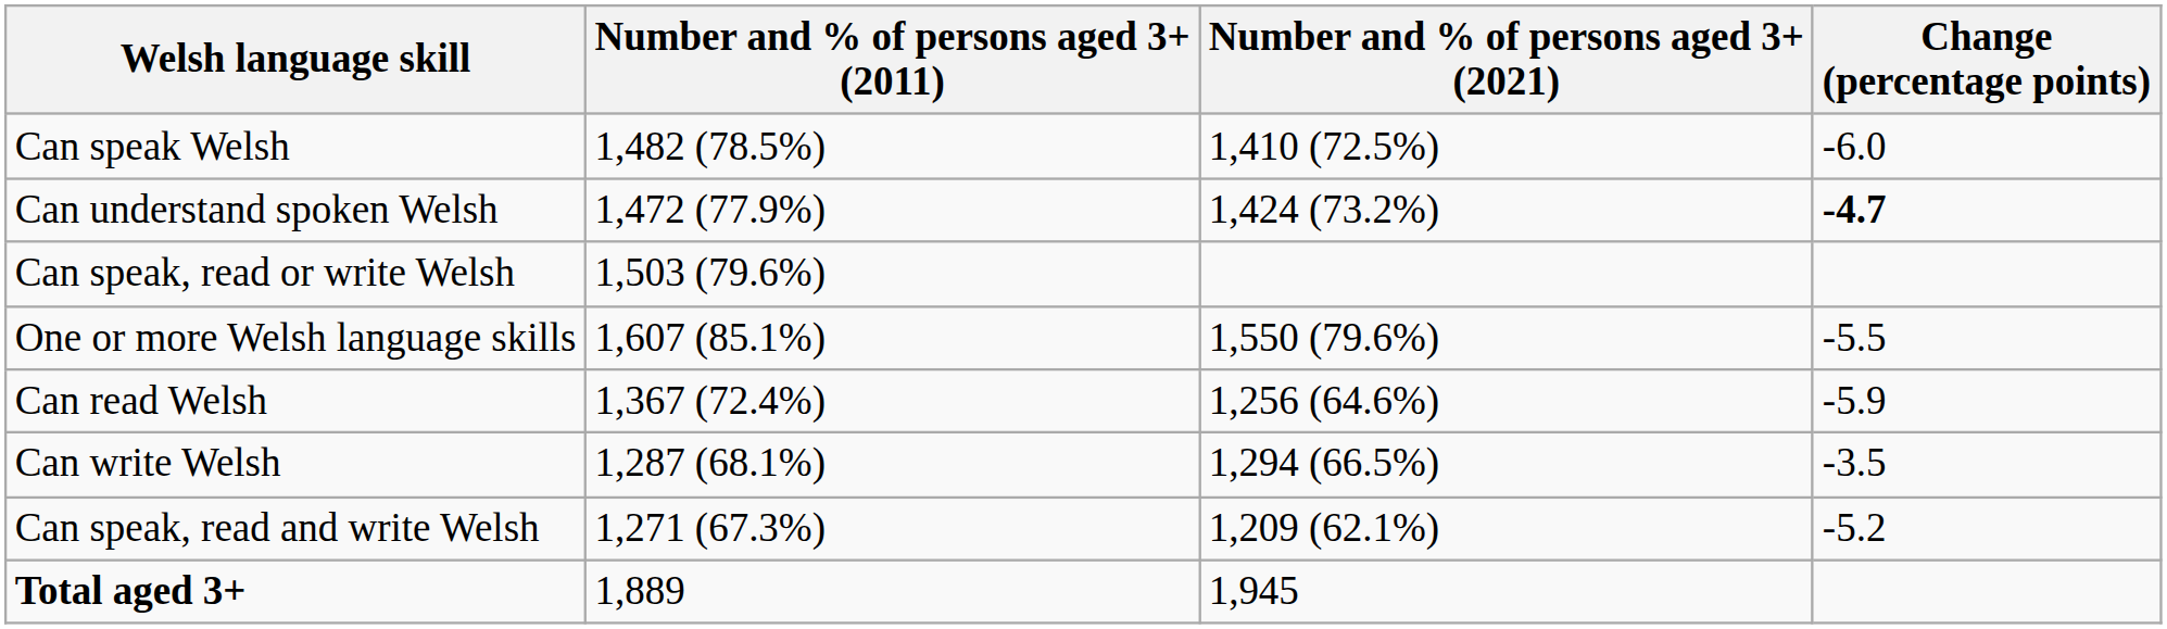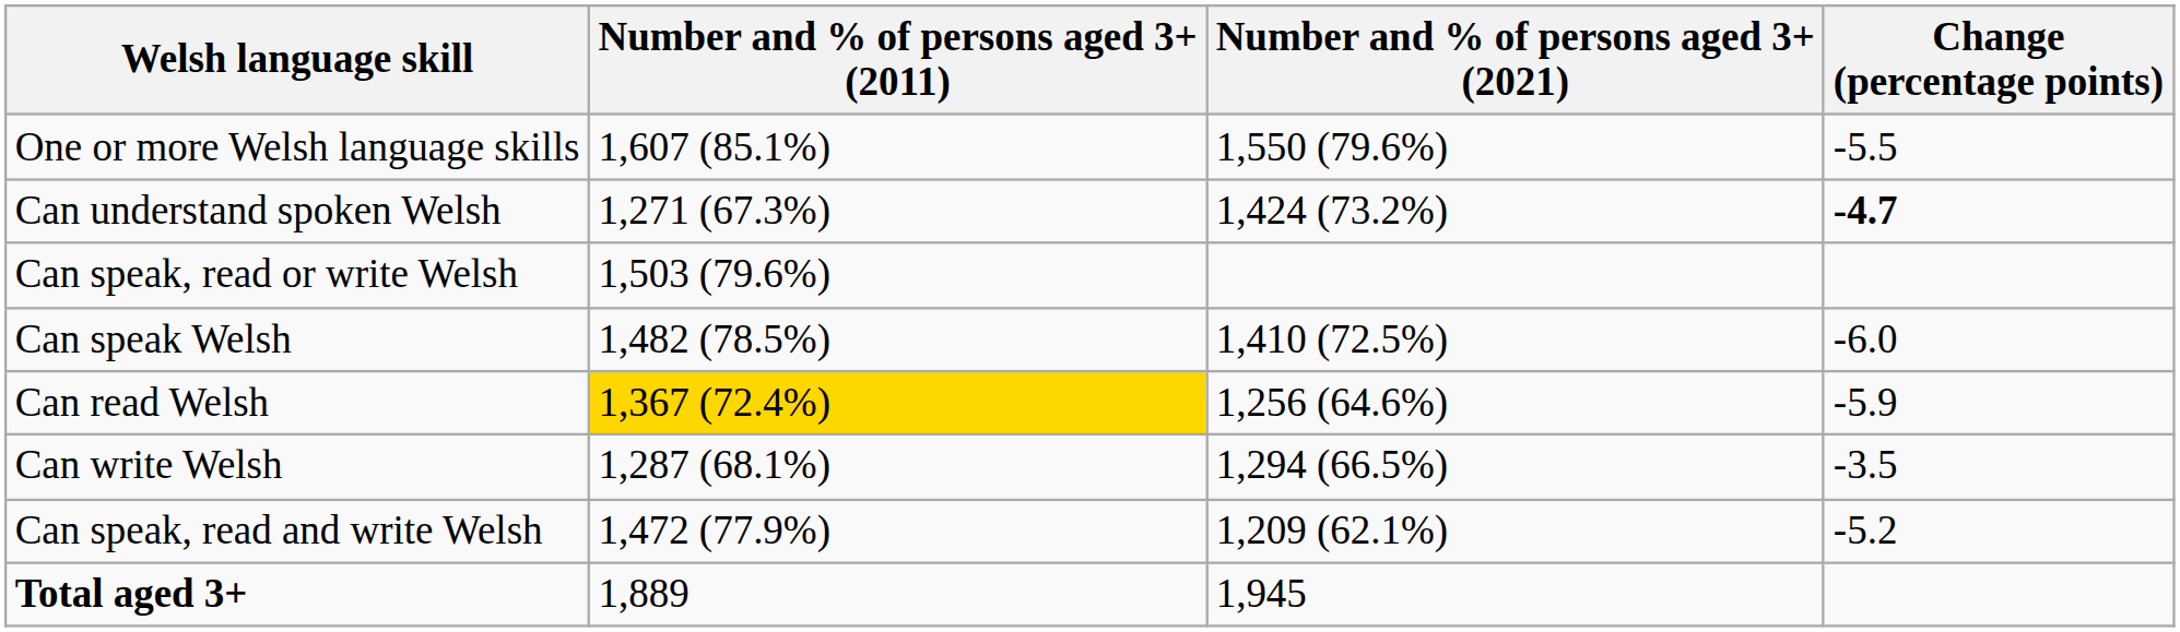 <table class="wikitable">
 <tr>
 <th>Welsh language skill</th>
 <th>Number and % of persons aged 3+<br>(2011)</th>
 <th>Number and % of persons aged 3+<br>(2021)</th>
 <th>Change<br>(percentage points)</th>
 </tr>
 <tr>
-<td>Can speak Welsh</td>
-<td>1,482 (78.5%)</td>
-<td>1,410 (72.5%)</td>
-<td>-6.0</td>
+<td>One or more Welsh language skills</td>
+<td>1,607 (85.1%)</td>
+<td>1,550 (79.6%)</td>
+<td>-5.5</td>
 </tr>
 <tr>
 <td>Can understand spoken Welsh</td>
-<td>1,472 (77.9%)</td>
+<td>1,271 (67.3%)</td>
 <td>1,424 (73.2%)</td>
 <td><strong>-4.7</strong></td>
 </tr>
 <tr>
 <td>Can speak, read or write Welsh</td>
 <td>1,503 (79.6%)</td>
 <td></td>
 <td></td>
 </tr>
 <tr>
-<td>One or more Welsh language skills</td>
-<td>1,607 (85.1%)</td>
-<td>1,550 (79.6%)</td>
-<td>-5.5</td>
+<td>Can speak Welsh</td>
+<td>1,482 (78.5%)</td>
+<td>1,410 (72.5%)</td>
+<td>-6.0</td>
 </tr>
 <tr>
 <td>Can read Welsh</td>
-<td>1,367 (72.4%)</td>
+<td style="background: gold;">1,367 (72.4%)</td>
 <td>1,256 (64.6%)</td>
 <td>-5.9</td>
 </tr>
 <tr>
 <td>Can write Welsh</td>
 <td>1,287 (68.1%)</td>
 <td>1,294 (66.5%)</td>
 <td>-3.5</td>
 </tr>
 <tr>
 <td>Can speak, read and write Welsh</td>
-<td>1,271 (67.3%)</td>
+<td>1,472 (77.9%)</td>
 <td>1,209 (62.1%)</td>
 <td>-5.2</td>
 </tr>
 <tr>
 <td><strong>Total aged 3+</strong></td>
 <td>1,889</td>
 <td>1,945</td>
 <td></td>
 </tr>
 </table>
